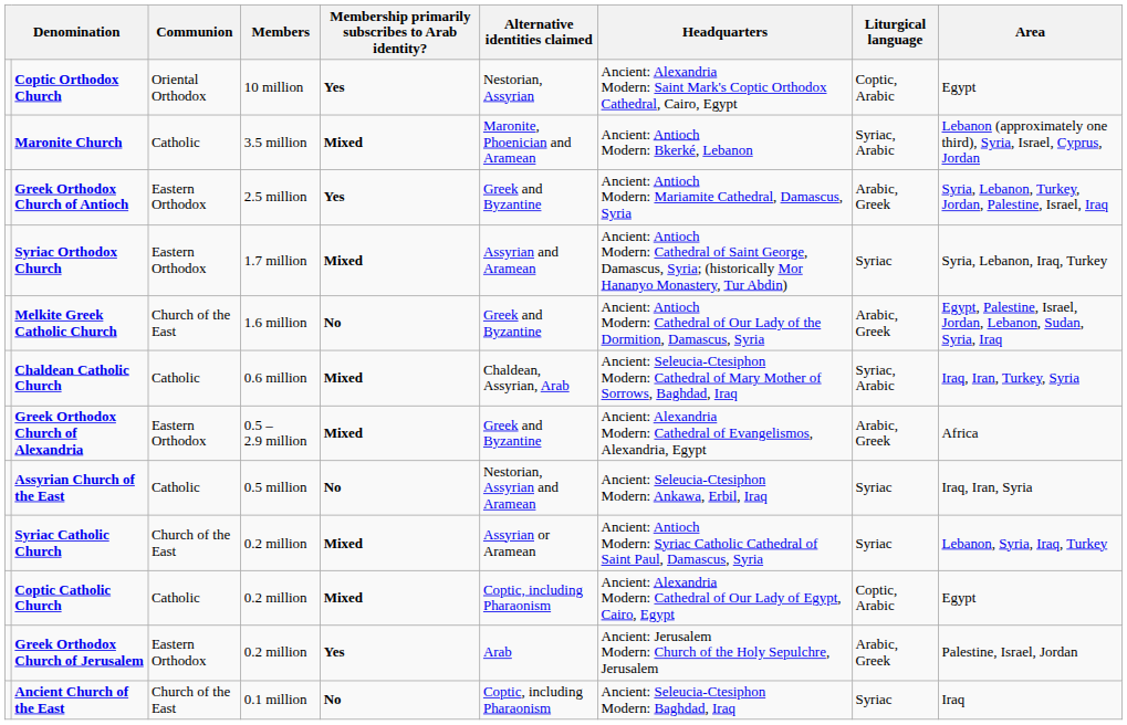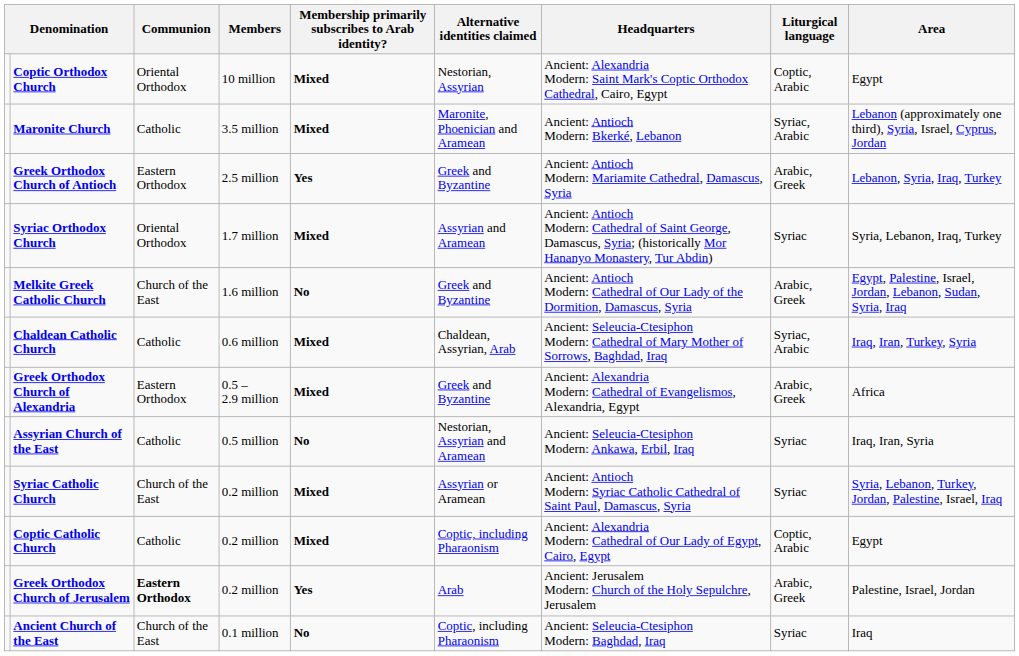 <table class="wikitable">
 <tr>
 <th colspan="2">Denomination</th>
 <th>Communion</th>
 <th>Members</th>
 <th>Membership primarily subscribes to Arab identity?</th>
 <th>Alternative identities claimed</th>
 <th>Headquarters</th>
 <th>Liturgical language</th>
 <th>Area</th>
 </tr>
 <tr>
 <td></td>
 <td><strong><a href='#'>Coptic Orthodox Church</a></strong></td>
 <td>Oriental Orthodox</td>
 <td>10 million</td>
-<td><strong>Yes</strong></td>
+<td><strong>Mixed</strong></td>
 <td>Nestorian, <a href='#'>Assyrian</a></td>
 <td>Ancient: <a href='#'>Alexandria</a><br>Modern: <a href='#'>Saint Mark's Coptic Orthodox Cathedral</a>, Cairo, Egypt</td>
 <td>Coptic, Arabic</td>
 <td>Egypt</td>
 </tr>
 <tr>
 <td></td>
 <td><strong><a href='#'>Maronite Church</a></strong></td>
 <td>Catholic</td>
 <td>3.5 million</td>
 <td><strong>Mixed</strong></td>
 <td><a href='#'>Maronite</a>, <a href='#'>Phoenician</a> and <a href='#'>Aramean</a></td>
 <td>Ancient: <a href='#'>Antioch</a><br>Modern: <a href='#'>Bkerké</a>, <a href='#'>Lebanon</a></td>
 <td>Syriac, Arabic</td>
 <td><a href='#'>Lebanon</a> (approximately one third), <a href='#'>Syria</a>, Israel, <a href='#'>Cyprus</a>, <a href='#'>Jordan</a></td>
 </tr>
 <tr>
 <td></td>
 <td><strong><a href='#'>Greek Orthodox Church of Antioch</a></strong></td>
 <td>Eastern Orthodox</td>
 <td>2.5 million</td>
 <td><strong>Yes</strong></td>
 <td><a href='#'>Greek</a> and <a href='#'>Byzantine</a><strong></strong></td>
 <td>Ancient: <a href='#'>Antioch</a><br>Modern: <a href='#'>Mariamite Cathedral</a>, <a href='#'>Damascus</a>, <a href='#'>Syria</a></td>
 <td>Arabic, Greek</td>
-<td><a href='#'>Syria</a>, <a href='#'>Lebanon</a>, <a href='#'>Turkey</a>, <a href='#'>Jordan</a>, <a href='#'>Palestine</a>, Israel, <a href='#'>Iraq</a></td>
+<td><a href='#'>Lebanon</a>, <a href='#'>Syria</a>, <a href='#'>Iraq</a>, <a href='#'>Turkey</a></td>
 </tr>
 <tr>
 <td></td>
 <td><strong><a href='#'>Syriac Orthodox Church</a></strong></td>
-<td>Eastern Orthodox</td>
+<td>Oriental Orthodox</td>
 <td>1.7 million</td>
 <td><strong>Mixed</strong></td>
 <td><a href='#'>Assyrian</a> and <a href='#'>Aramean</a></td>
 <td>Ancient: <a href='#'>Antioch</a><br>Modern: <a href='#'>Cathedral of Saint George</a>, Damascus, <a href='#'>Syria</a>; (historically <a href='#'>Mor Hananyo Monastery</a>, <a href='#'>Tur Abdin</a>)</td>
 <td>Syriac</td>
 <td>Syria, Lebanon, Iraq, Turkey</td>
 </tr>
 <tr>
 <td></td>
 <td><strong><a href='#'>Melkite Greek Catholic Church</a></strong></td>
 <td>Church of the East</td>
 <td>1.6 million</td>
 <td><strong>No</strong></td>
 <td><a href='#'>Greek</a> and <a href='#'>Byzantine</a><strong></strong></td>
 <td>Ancient: <a href='#'>Antioch</a><br>Modern: <a href='#'>Cathedral of Our Lady of the Dormition</a>, <a href='#'>Damascus</a>, <a href='#'>Syria</a></td>
 <td>Arabic, Greek</td>
 <td><a href='#'>Egypt</a>, <a href='#'>Palestine</a>, Israel, <a href='#'>Jordan</a>, <a href='#'>Lebanon</a>, <a href='#'>Sudan</a>, <a href='#'>Syria</a>, <a href='#'>Iraq</a></td>
 </tr>
 <tr>
 <td></td>
 <td><strong><a href='#'>Chaldean Catholic Church</a></strong></td>
 <td>Catholic</td>
 <td>0.6 million</td>
 <td><strong>Mixed</strong></td>
 <td>Chaldean, Assyrian, <a href='#'>Arab</a></td>
 <td>Ancient: <a href='#'>Seleucia-Ctesiphon</a><br>Modern: <a href='#'>Cathedral of Mary Mother of Sorrows</a>, <a href='#'>Baghdad</a>, <a href='#'>Iraq</a></td>
 <td>Syriac, Arabic</td>
 <td><a href='#'>Iraq</a>, <a href='#'>Iran</a>, <a href='#'>Turkey</a>, <a href='#'>Syria</a></td>
 </tr>
 <tr>
 <td></td>
 <td><strong><a href='#'>Greek Orthodox Church of Alexandria</a></strong></td>
 <td>Eastern Orthodox</td>
 <td>0.5 – 2.9 million</td>
 <td><strong>Mixed</strong></td>
 <td><a href='#'>Greek</a> and <a href='#'>Byzantine</a><strong></strong></td>
 <td>Ancient: <a href='#'>Alexandria</a><br>Modern: <a href='#'>Cathedral of Evangelismos</a>, Alexandria, Egypt</td>
 <td>Arabic, Greek</td>
 <td>Africa</td>
 </tr>
 <tr>
 <td></td>
 <td><strong><a href='#'>Assyrian Church of the East</a></strong></td>
 <td>Catholic</td>
 <td>0.5 million</td>
 <td><strong>No</strong></td>
 <td>Nestorian, <a href='#'>Assyrian</a> and <a href='#'>Aramean</a></td>
 <td>Ancient: <a href='#'>Seleucia-Ctesiphon</a><br>Modern: <a href='#'>Ankawa</a>, <a href='#'>Erbil</a>, <a href='#'>Iraq</a></td>
 <td>Syriac</td>
 <td>Iraq, Iran, Syria</td>
 </tr>
 <tr>
 <td></td>
 <td><strong><a href='#'>Syriac Catholic Church</a></strong></td>
 <td>Church of the East</td>
 <td>0.2 million</td>
 <td><strong>Mixed</strong></td>
 <td><a href='#'>Assyrian</a><strong></strong> or Aramean</td>
 <td>Ancient: <a href='#'>Antioch</a><br>Modern: <a href='#'>Syriac Catholic Cathedral of Saint Paul</a>, <a href='#'>Damascus</a>, <a href='#'>Syria</a></td>
 <td>Syriac</td>
-<td><a href='#'>Lebanon</a>, <a href='#'>Syria</a>, <a href='#'>Iraq</a>, <a href='#'>Turkey</a></td>
+<td><a href='#'>Syria</a>, <a href='#'>Lebanon</a>, <a href='#'>Turkey</a>, <a href='#'>Jordan</a>, <a href='#'>Palestine</a>, Israel, <a href='#'>Iraq</a></td>
 </tr>
 <tr>
 <td></td>
 <td><strong><a href='#'>Coptic Catholic Church</a></strong></td>
 <td>Catholic</td>
 <td>0.2 million</td>
 <td><strong>Mixed</strong></td>
 <td><a href='#'>Coptic, including</a> <a href='#'>Pharaonism</a></td>
 <td>Ancient: <a href='#'>Alexandria</a><br>Modern: <a href='#'>Cathedral of Our Lady of Egypt</a>, <a href='#'>Cairo</a>, <a href='#'>Egypt</a></td>
 <td>Coptic, Arabic</td>
 <td>Egypt</td>
 </tr>
 <tr>
 <td></td>
 <td><strong><a href='#'>Greek Orthodox Church of Jerusalem</a></strong></td>
-<td>Eastern Orthodox</td>
+<td><strong>Eastern Orthodox</strong></td>
 <td>0.2 million</td>
 <td><strong>Yes</strong></td>
 <td><a href='#'>Arab</a><strong></strong></td>
 <td>Ancient: Jerusalem<br>Modern: <a href='#'>Church of the Holy Sepulchre</a>, Jerusalem</td>
 <td>Arabic, Greek</td>
 <td>Palestine, Israel, Jordan</td>
 </tr>
 <tr>
 <td></td>
 <td><strong><a href='#'>Ancient Church of the East</a></strong></td>
 <td>Church of the East</td>
 <td>0.1 million</td>
 <td><strong>No</strong></td>
 <td><a href='#'>Coptic</a>, including <a href='#'>Pharaonism</a></td>
 <td>Ancient: <a href='#'>Seleucia-Ctesiphon</a><br>Modern: <a href='#'>Baghdad</a>, <a href='#'>Iraq</a></td>
 <td>Syriac</td>
 <td>Iraq</td>
 </tr>
 </table>
